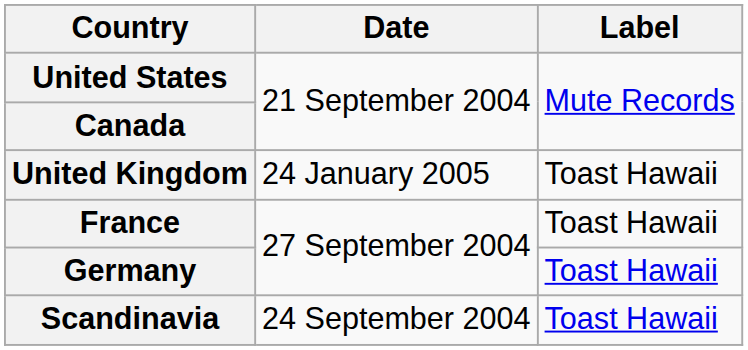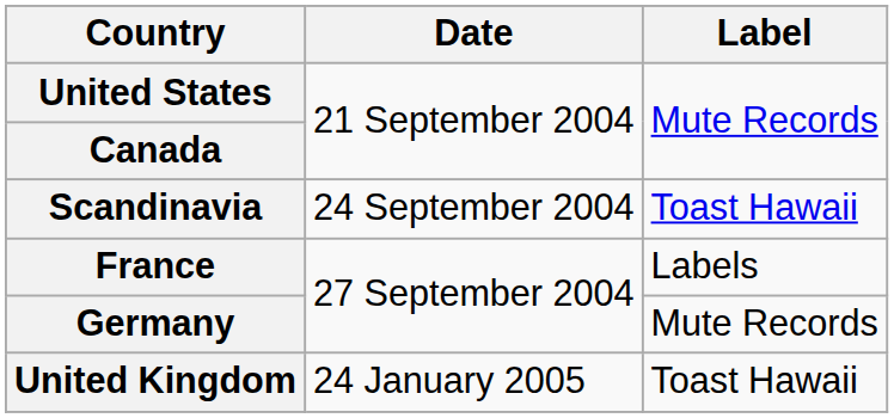 <table class="wikitable plainrowheaders">
 <tr>
 <th scope="col">Country</th>
 <th scope="col">Date</th>
 <th scope="col">Label</th>
 </tr>
 <tr>
 <th scope="row">United States</th>
 <td rowspan="2">21 September 2004</td>
 <td rowspan="2"><a href='#'>Mute Records</a></td>
 </tr>
 <tr>
 <th scope="row">Canada</th>
 </tr>
 <tr>
+<th scope="row">Scandinavia</th>
+<td>24 September 2004</td>
+<td><a href='#'>Toast Hawaii</a></td>
+</tr>
+<tr>
+<th scope="row">France</th>
+<td rowspan="2">27 September 2004</td>
+<td>Labels</td>
+</tr>
+<tr>
+<th scope="row">Germany</th>
+<td>Mute Records</td>
+</tr>
+<tr>
 <th scope="row">United Kingdom</th>
 <td>24 January 2005</td>
 <td>Toast Hawaii</td>
 </tr>
-<tr>
-<th scope="row">France</th>
-<td rowspan="2">27 September 2004</td>
-<td>Toast Hawaii</td>
-</tr>
-<tr>
-<th scope="row">Germany</th>
-<td><a href='#'>Toast Hawaii</a></td>
-</tr>
-<tr>
-<th scope="row">Scandinavia</th>
-<td>24 September 2004</td>
-<td><a href='#'>Toast Hawaii</a></td>
-</tr>
 </table>
